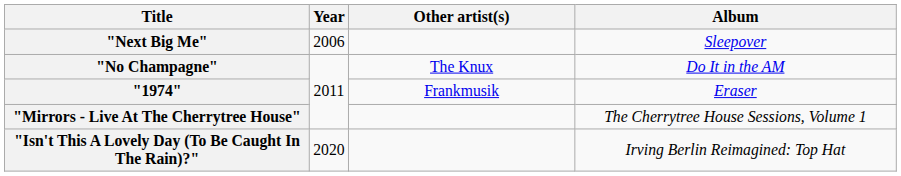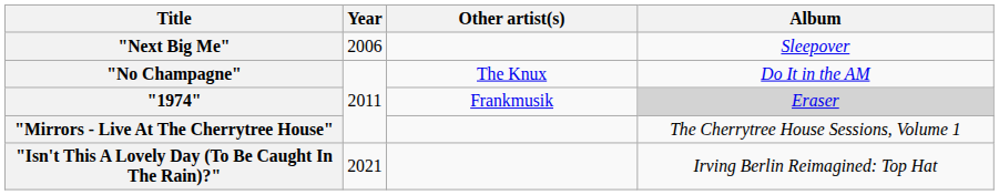 <table class="wikitable plainrowheaders" style="text-align:center">
 <tr>
 <th scope="col" style="width:19em;">Title</th>
 <th scope="col">Year</th>
 <th scope="col" style="width:14em;">Other artist(s)</th>
 <th scope="col" style="width:20em;">Album</th>
 </tr>
 <tr>
 <th scope="row">"Next Big Me"<br></th>
 <td>2006</td>
 <td></td>
 <td><em><a href='#'>Sleepover</a></em></td>
 </tr>
 <tr>
 <th scope="row">"No Champagne"<br></th>
 <td rowspan=3>2011</td>
 <td><a href='#'>The Knux</a></td>
 <td><em><a href='#'>Do It in the AM</a></em></td>
 </tr>
 <tr>
 <th scope="row">"1974"<br></th>
 <td><a href='#'>Frankmusik</a></td>
-<td><em><a href='#'>Eraser</a></em></td>
+<td style="background: lightgrey;"><em><a href='#'>Eraser</a></em></td>
 </tr>
 <tr>
 <th scope="row">"Mirrors - Live At The Cherrytree House"<br></th>
 <td></td>
 <td><em>The Cherrytree House Sessions, Volume 1</em></td>
 </tr>
 <tr>
 <th scope="row">"Isn't This A Lovely Day (To Be Caught In The Rain)?"<br></th>
-<td>2020</td>
+<td>2021</td>
 <td></td>
 <td><em>Irving Berlin Reimagined: Top Hat</em></td>
 </tr>
 </table>
